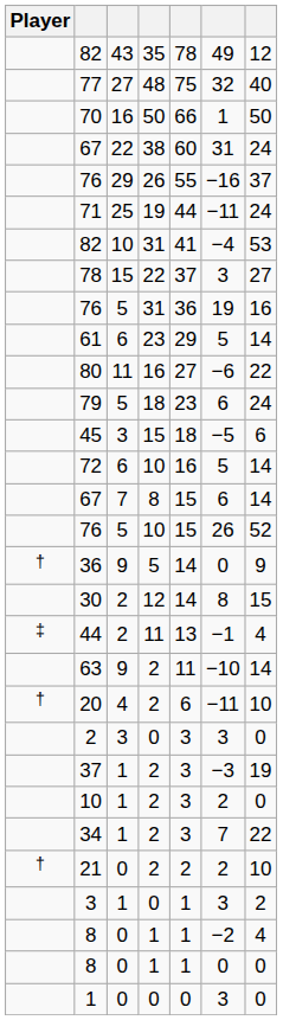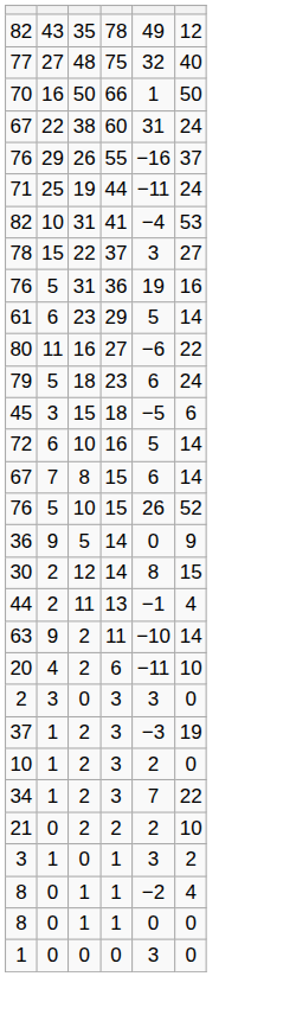 <table class="wikitable sortable" style="text-align:center;">
 <tr>
-<th>Player</th>
 <th></th>
 <th></th>
 <th></th>
 <th></th>
 <th data-sort-type="number"></th>
 <th></th>
 </tr>
 <tr>
-<td></td>
 <td>82</td>
 <td>43</td>
 <td>35</td>
 <td>78</td>
 <td>49</td>
 <td>12</td>
 </tr>
 <tr>
-<td></td>
 <td>77</td>
 <td>27</td>
 <td>48</td>
 <td>75</td>
 <td>32</td>
 <td>40</td>
 </tr>
 <tr>
-<td></td>
 <td>70</td>
 <td>16</td>
 <td>50</td>
 <td>66</td>
 <td>1</td>
 <td>50</td>
 </tr>
 <tr>
-<td></td>
 <td>67</td>
 <td>22</td>
 <td>38</td>
 <td>60</td>
 <td>31</td>
 <td>24</td>
 </tr>
 <tr>
-<td></td>
 <td>76</td>
 <td>29</td>
 <td>26</td>
 <td>55</td>
 <td>−16</td>
 <td>37</td>
 </tr>
 <tr>
-<td></td>
 <td>71</td>
 <td>25</td>
 <td>19</td>
 <td>44</td>
 <td>−11</td>
 <td>24</td>
 </tr>
 <tr>
-<td></td>
 <td>82</td>
 <td>10</td>
 <td>31</td>
 <td>41</td>
 <td>−4</td>
 <td>53</td>
 </tr>
 <tr>
-<td></td>
 <td>78</td>
 <td>15</td>
 <td>22</td>
 <td>37</td>
 <td>3</td>
 <td>27</td>
 </tr>
 <tr>
-<td></td>
 <td>76</td>
 <td>5</td>
 <td>31</td>
 <td>36</td>
 <td>19</td>
 <td>16</td>
 </tr>
 <tr>
-<td></td>
 <td>61</td>
 <td>6</td>
 <td>23</td>
 <td>29</td>
 <td>5</td>
 <td>14</td>
 </tr>
 <tr>
-<td></td>
 <td>80</td>
 <td>11</td>
 <td>16</td>
 <td>27</td>
 <td>−6</td>
 <td>22</td>
 </tr>
 <tr>
-<td></td>
 <td>79</td>
 <td>5</td>
 <td>18</td>
 <td>23</td>
 <td>6</td>
 <td>24</td>
 </tr>
 <tr>
-<td></td>
 <td>45</td>
 <td>3</td>
 <td>15</td>
 <td>18</td>
 <td>−5</td>
 <td>6</td>
 </tr>
 <tr>
-<td></td>
 <td>72</td>
 <td>6</td>
 <td>10</td>
 <td>16</td>
 <td>5</td>
 <td>14</td>
 </tr>
 <tr>
-<td></td>
 <td>67</td>
 <td>7</td>
 <td>8</td>
 <td>15</td>
 <td>6</td>
 <td>14</td>
 </tr>
 <tr>
-<td></td>
 <td>76</td>
 <td>5</td>
 <td>10</td>
 <td>15</td>
 <td>26</td>
 <td>52</td>
 </tr>
 <tr>
-<td><sup>†</sup></td>
 <td>36</td>
 <td>9</td>
 <td>5</td>
 <td>14</td>
 <td>0</td>
 <td>9</td>
 </tr>
 <tr>
-<td></td>
 <td>30</td>
 <td>2</td>
 <td>12</td>
 <td>14</td>
 <td>8</td>
 <td>15</td>
 </tr>
 <tr>
-<td><sup>‡</sup></td>
 <td>44</td>
 <td>2</td>
 <td>11</td>
 <td>13</td>
 <td>−1</td>
 <td>4</td>
 </tr>
 <tr>
-<td></td>
 <td>63</td>
 <td>9</td>
 <td>2</td>
 <td>11</td>
 <td>−10</td>
 <td>14</td>
 </tr>
 <tr>
-<td><sup>†</sup></td>
 <td>20</td>
 <td>4</td>
 <td>2</td>
 <td>6</td>
 <td>−11</td>
 <td>10</td>
 </tr>
 <tr>
-<td></td>
 <td>2</td>
 <td>3</td>
 <td>0</td>
 <td>3</td>
 <td>3</td>
 <td>0</td>
 </tr>
 <tr>
-<td></td>
 <td>37</td>
 <td>1</td>
 <td>2</td>
 <td>3</td>
 <td>−3</td>
 <td>19</td>
 </tr>
 <tr>
-<td></td>
 <td>10</td>
 <td>1</td>
 <td>2</td>
 <td>3</td>
 <td>2</td>
 <td>0</td>
 </tr>
 <tr>
-<td></td>
 <td>34</td>
 <td>1</td>
 <td>2</td>
 <td>3</td>
 <td>7</td>
 <td>22</td>
 </tr>
 <tr>
-<td><sup>†</sup></td>
 <td>21</td>
 <td>0</td>
 <td>2</td>
 <td>2</td>
 <td>2</td>
 <td>10</td>
 </tr>
 <tr>
-<td></td>
 <td>3</td>
 <td>1</td>
 <td>0</td>
 <td>1</td>
 <td>3</td>
 <td>2</td>
 </tr>
 <tr>
-<td></td>
 <td>8</td>
 <td>0</td>
 <td>1</td>
 <td>1</td>
 <td>−2</td>
 <td>4</td>
 </tr>
 <tr>
-<td></td>
 <td>8</td>
 <td>0</td>
 <td>1</td>
 <td>1</td>
 <td>0</td>
 <td>0</td>
 </tr>
 <tr>
-<td></td>
 <td>1</td>
 <td>0</td>
 <td>0</td>
 <td>0</td>
 <td>3</td>
 <td>0</td>
 </tr>
 </table>
